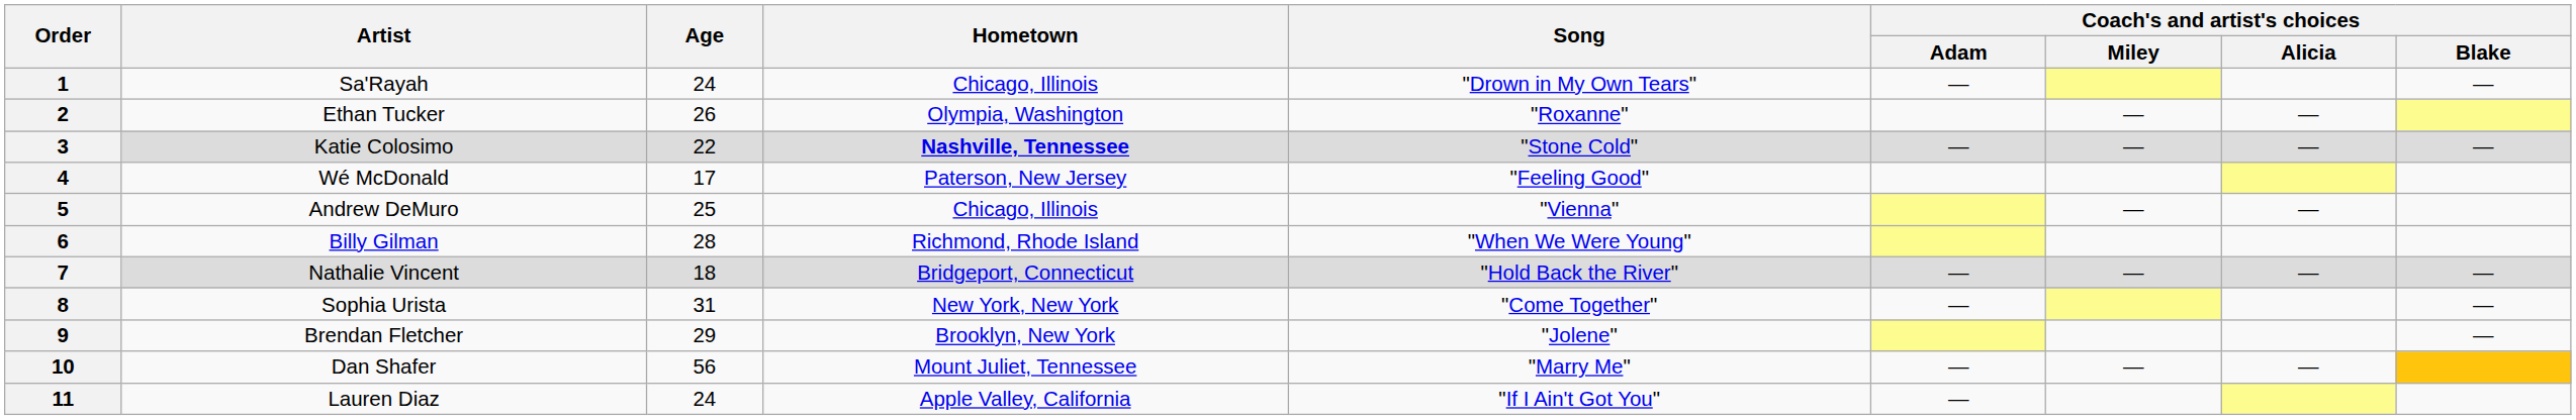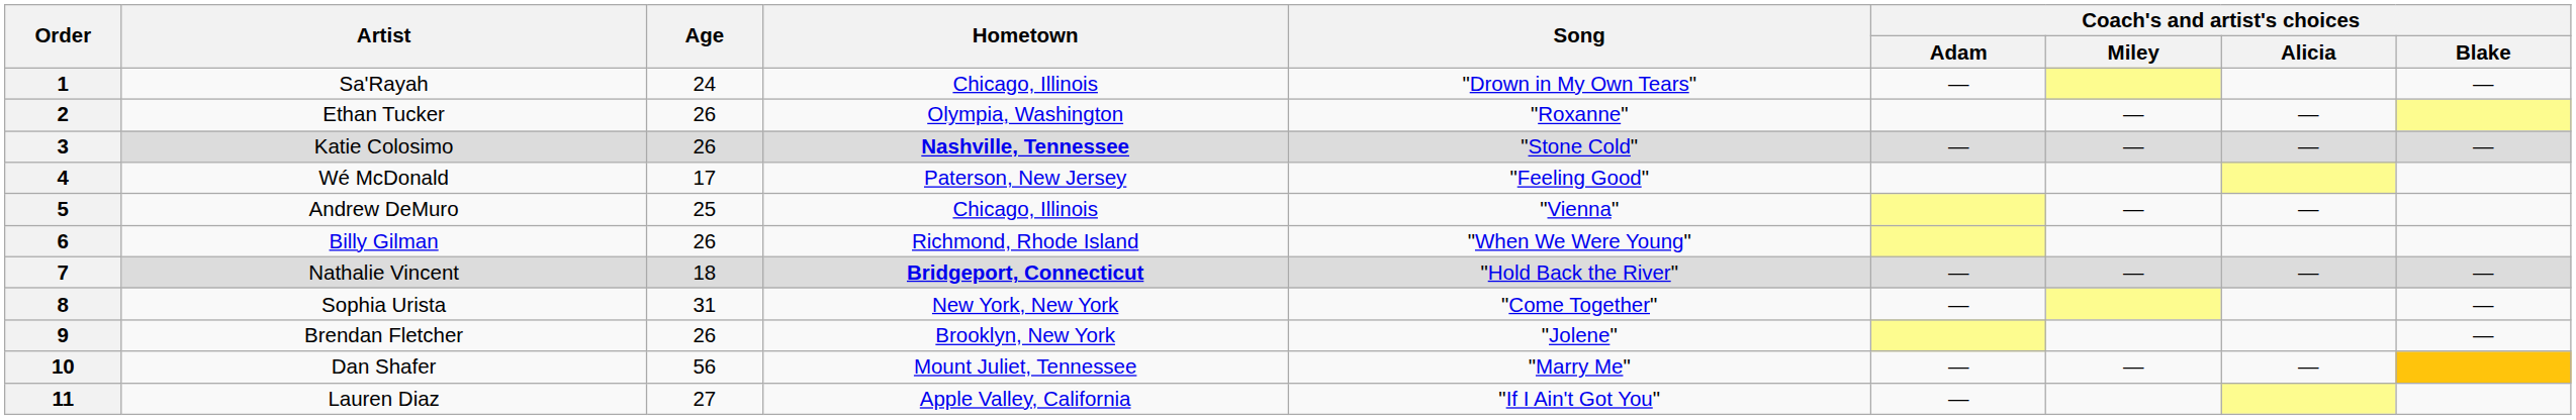 <table class="wikitable" style="text-align:center; line-height:17px; width:100%;">
 <tr>
 <th scope="col" rowspan="2" style="width:04%;">Order</th>
 <th scope="col" rowspan="2" style="width:18%;">Artist</th>
 <th scope="col" rowspan="2" style="width:04%;">Age</th>
 <th scope="col" rowspan="2" style="width:18%;">Hometown</th>
 <th scope="col" rowspan="2" style="width:20%;">Song</th>
 <th scope="col" colspan="4" style="width:24%;">Coach's and artist's choices</th>
 </tr>
 <tr>
 <th style="width:06%;">Adam</th>
 <th style="width:06%;">Miley</th>
 <th style="width:06%;">Alicia</th>
 <th style="width:06%;">Blake</th>
 </tr>
 <tr>
 <th>1</th>
 <td>Sa'Rayah</td>
 <td>24</td>
 <td><a href='#'>Chicago, Illinois</a></td>
 <td>"<a href='#'>Drown in My Own Tears</a>"</td>
 <td>—</td>
 <td style="background:#fdfc8f;"><strong></strong></td>
 <td><strong></strong></td>
 <td>—</td>
 </tr>
 <tr>
 <th>2</th>
 <td>Ethan Tucker</td>
 <td>26</td>
 <td><a href='#'>Olympia, Washington</a></td>
 <td>"<a href='#'>Roxanne</a>"</td>
 <td><strong></strong></td>
 <td>—</td>
 <td>—</td>
 <td style="background:#fdfc8f;"><strong></strong></td>
 </tr>
 <tr style="background:#DCDCDC;">
 <th>3</th>
 <td>Katie Colosimo</td>
-<td>22</td>
+<td>26</td>
 <td><strong><a href='#'>Nashville, Tennessee</a></strong></td>
 <td>"<a href='#'>Stone Cold</a>"</td>
 <td>—</td>
 <td>—</td>
 <td>—</td>
 <td>—</td>
 </tr>
 <tr>
 <th>4</th>
 <td>Wé McDonald</td>
 <td>17</td>
 <td><a href='#'>Paterson, New Jersey</a></td>
 <td>"<a href='#'>Feeling Good</a>"</td>
 <td><strong></strong></td>
 <td><strong></strong></td>
 <td style="background:#fdfc8f;"><strong></strong></td>
 <td><strong></strong></td>
 </tr>
 <tr>
 <th>5</th>
 <td>Andrew DeMuro</td>
 <td>25</td>
 <td><a href='#'>Chicago, Illinois</a></td>
 <td>"<a href='#'>Vienna</a>"</td>
 <td style="background:#fdfc8f;"><strong></strong></td>
 <td>—</td>
 <td>—</td>
 <td><strong></strong></td>
 </tr>
 <tr>
 <th>6</th>
 <td><a href='#'>Billy Gilman</a></td>
-<td>28</td>
+<td>26</td>
 <td><a href='#'>Richmond, Rhode Island</a></td>
 <td>"<a href='#'>When We Were Young</a>"</td>
 <td style="background:#fdfc8f;"><strong></strong></td>
 <td><strong></strong></td>
 <td><strong></strong></td>
 <td><strong></strong></td>
 </tr>
 <tr style="background:#DCDCDC;">
 <th>7</th>
 <td>Nathalie Vincent</td>
 <td>18</td>
-<td><a href='#'>Bridgeport, Connecticut</a></td>
+<td><strong><a href='#'>Bridgeport, Connecticut</a></strong></td>
 <td>"<a href='#'>Hold Back the River</a>"</td>
 <td>—</td>
 <td>—</td>
 <td>—</td>
 <td>—</td>
 </tr>
 <tr>
 <th>8</th>
 <td>Sophia Urista</td>
 <td>31</td>
 <td><a href='#'>New York, New York</a></td>
 <td>"<a href='#'>Come Together</a>"</td>
 <td>—</td>
 <td style="background:#fdfc8f;"><strong></strong></td>
 <td><strong></strong></td>
 <td>—</td>
 </tr>
 <tr>
 <th>9</th>
 <td>Brendan Fletcher</td>
-<td>29</td>
+<td>26</td>
 <td><a href='#'>Brooklyn, New York</a></td>
 <td>"<a href='#'>Jolene</a>"</td>
 <td style="background:#fdfc8f;"><strong></strong></td>
 <td><strong></strong></td>
 <td><strong></strong></td>
 <td>—</td>
 </tr>
 <tr>
 <th>10</th>
 <td>Dan Shafer</td>
 <td>56</td>
 <td><a href='#'>Mount Juliet, Tennessee</a></td>
 <td>"<a href='#'>Marry Me</a>"</td>
 <td>—</td>
 <td>—</td>
 <td>—</td>
 <td style="background:#FFC40C;"><strong></strong></td>
 </tr>
 <tr>
 <th>11</th>
 <td>Lauren Diaz</td>
-<td>24</td>
+<td>27</td>
 <td><a href='#'>Apple Valley, California</a></td>
 <td>"<a href='#'>If I Ain't Got You</a>"</td>
 <td>—</td>
 <td><strong></strong></td>
 <td style="background:#fdfc8f;"><strong></strong></td>
 <td><strong></strong></td>
 </tr>
 </table>
